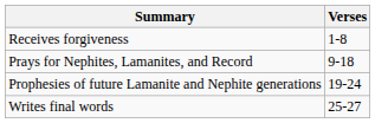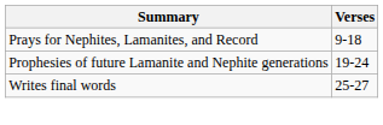 <table class="wikitable">
 <tr>
 <th>Summary</th>
 <th>Verses</th>
-</tr>
-<tr>
-<td>Receives forgiveness</td>
-<td>1-8</td>
 </tr>
 <tr>
 <td>Prays for Nephites, Lamanites, and Record</td>
 <td>9-18</td>
 </tr>
 <tr>
 <td>Prophesies of future Lamanite and Nephite generations</td>
 <td>19-24</td>
 </tr>
 <tr>
 <td>Writes final words</td>
 <td>25-27</td>
 </tr>
 </table>
